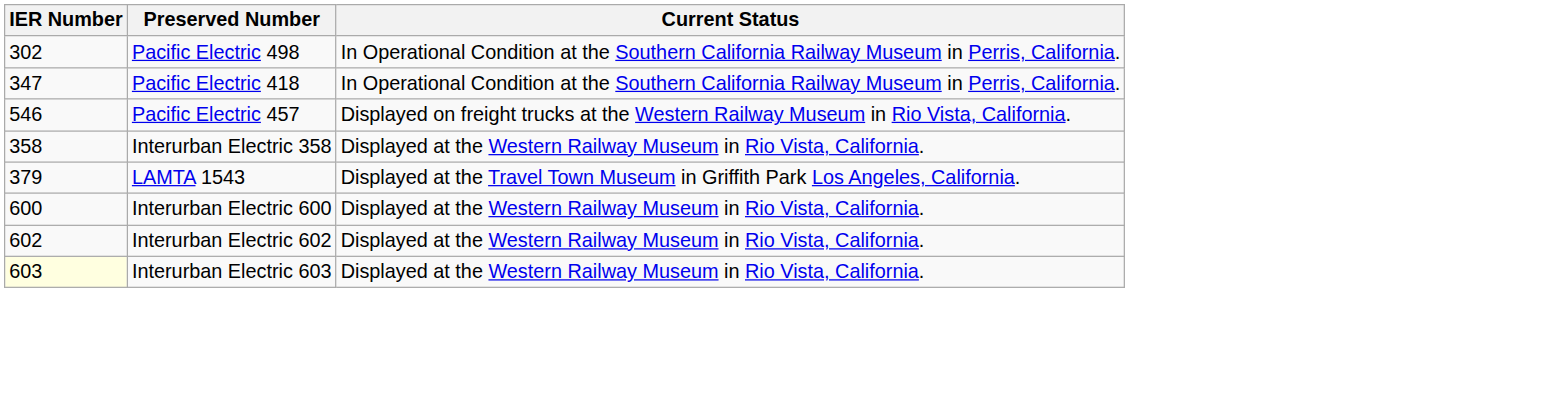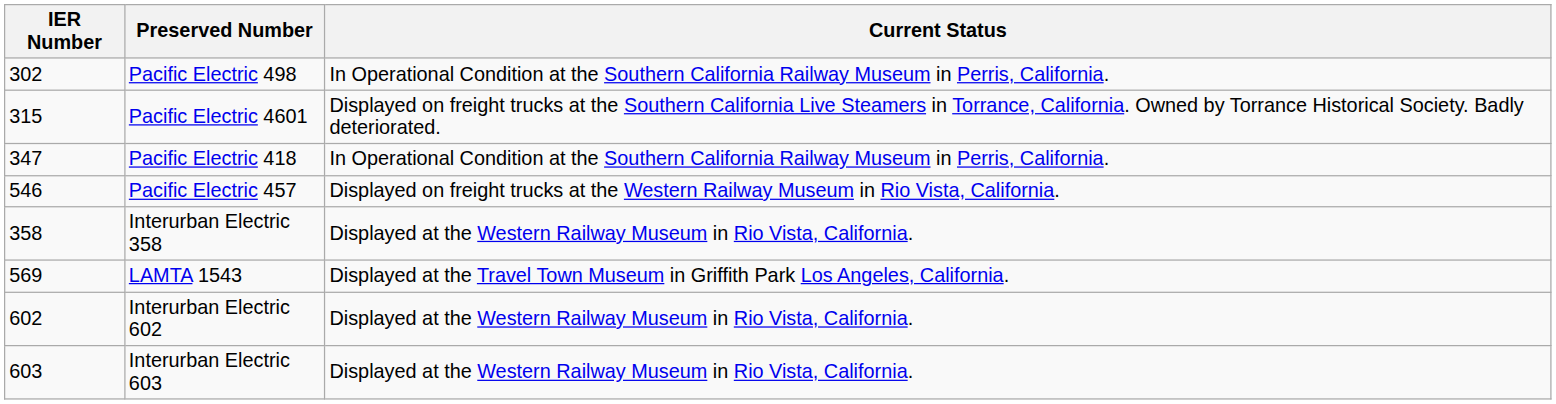 <table class="wikitable">
 <tr>
 <th>IER Number</th>
 <th>Preserved Number</th>
 <th>Current Status</th>
 </tr>
 <tr>
 <td>302</td>
 <td><a href='#'>Pacific Electric</a> 498</td>
 <td>In Operational Condition at the <a href='#'>Southern California Railway Museum</a> in <a href='#'>Perris, California</a>.</td>
+</tr>
+<tr>
+<td>315</td>
+<td><a href='#'>Pacific Electric</a> 4601</td>
+<td>Displayed on freight trucks at the <a href='#'>Southern California Live Steamers</a> in <a href='#'>Torrance, California</a>. Owned by Torrance Historical Society. Badly deteriorated.</td>
 </tr>
 <tr>
 <td>347</td>
 <td><a href='#'>Pacific Electric</a> 418</td>
 <td>In Operational Condition at the <a href='#'>Southern California Railway Museum</a> in <a href='#'>Perris, California</a>.</td>
 </tr>
 <tr>
 <td>546</td>
 <td><a href='#'>Pacific Electric</a> 457</td>
 <td>Displayed on freight trucks at the <a href='#'>Western Railway Museum</a> in <a href='#'>Rio Vista, California</a>.</td>
 </tr>
 <tr>
 <td>358</td>
 <td>Interurban Electric 358</td>
 <td>Displayed at the <a href='#'>Western Railway Museum</a> in <a href='#'>Rio Vista, California</a>.</td>
 </tr>
 <tr>
-<td>379</td>
+<td>569</td>
 <td><a href='#'>LAMTA</a> 1543</td>
 <td>Displayed at the <a href='#'>Travel Town Museum</a> in Griffith Park <a href='#'>Los Angeles, California</a>.</td>
-</tr>
-<tr>
-<td>600</td>
-<td>Interurban Electric 600</td>
-<td>Displayed at the <a href='#'>Western Railway Museum</a> in <a href='#'>Rio Vista, California</a>.</td>
 </tr>
 <tr>
 <td>602</td>
 <td>Interurban Electric 602</td>
 <td>Displayed at the <a href='#'>Western Railway Museum</a> in <a href='#'>Rio Vista, California</a>.</td>
 </tr>
 <tr>
-<td style="background: lightyellow;">603</td>
+<td>603</td>
 <td>Interurban Electric 603</td>
 <td>Displayed at the <a href='#'>Western Railway Museum</a> in <a href='#'>Rio Vista, California</a>.</td>
 </tr>
 </table>
